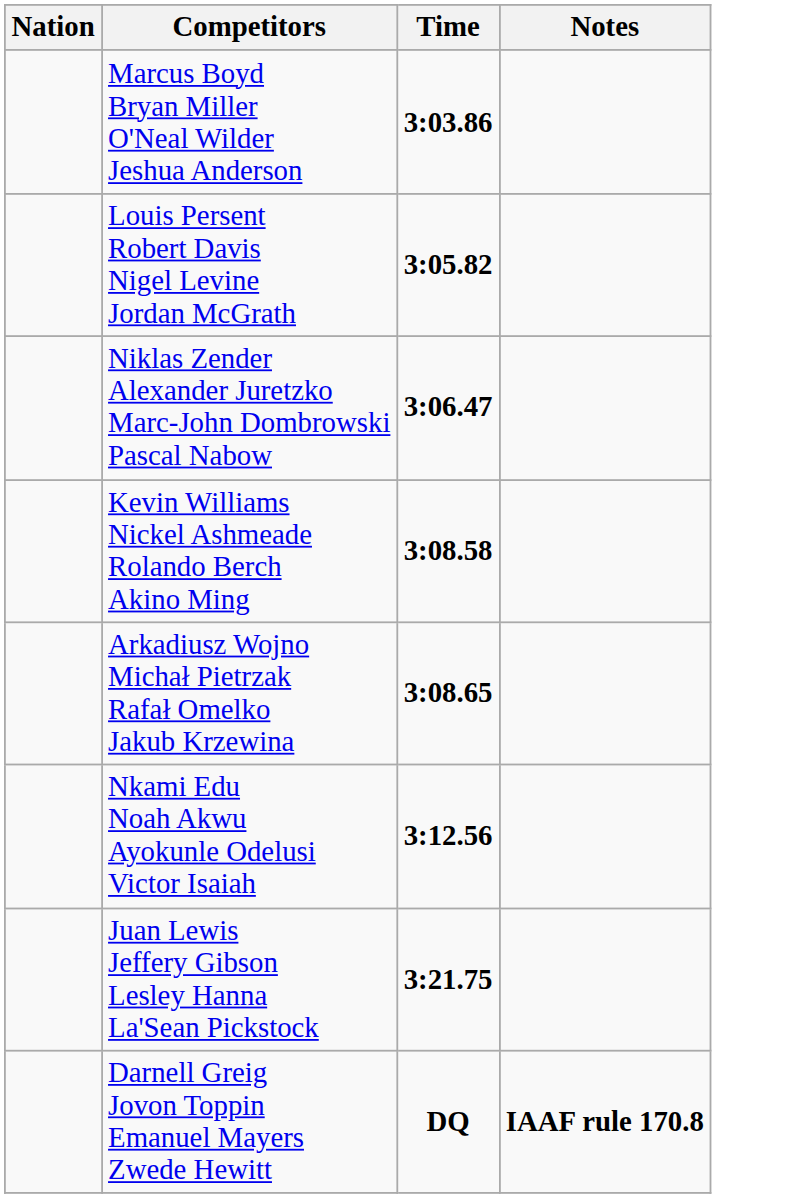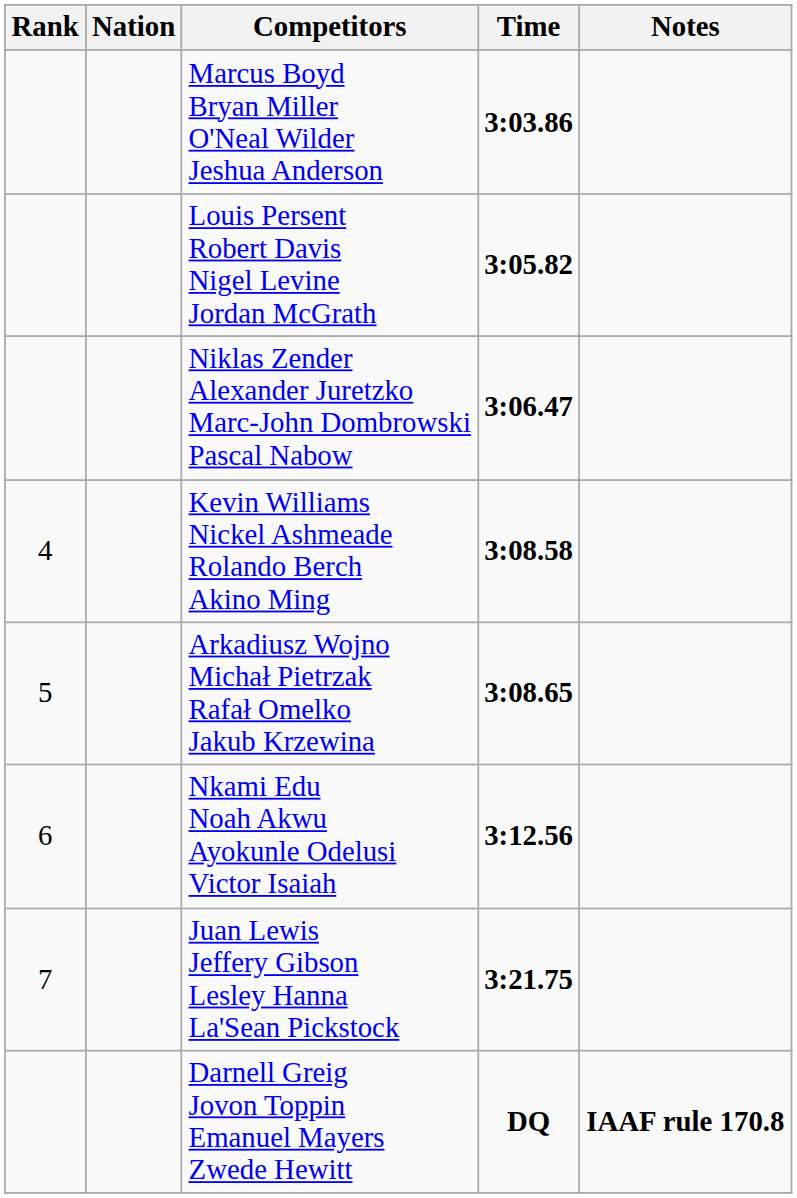 <table class="wikitable sortable" style="text-align:center">
 <tr>
+<th>Rank</th>
 <th>Nation</th>
 <th>Competitors</th>
 <th>Time</th>
 <th>Notes</th>
 </tr>
 <tr>
+<td></td>
 <td align=left></td>
 <td align=left><a href='#'>Marcus Boyd</a><br><a href='#'>Bryan Miller</a><br><a href='#'>O'Neal Wilder</a><br><a href='#'>Jeshua Anderson</a></td>
 <td><strong>3:03.86</strong></td>
 <td></td>
 </tr>
 <tr>
+<td></td>
 <td align=left></td>
 <td align=left><a href='#'>Louis Persent</a><br><a href='#'>Robert Davis</a><br><a href='#'>Nigel Levine</a><br><a href='#'>Jordan McGrath</a></td>
 <td><strong>3:05.82</strong></td>
 <td></td>
 </tr>
 <tr>
+<td></td>
 <td align=left></td>
 <td align=left><a href='#'>Niklas Zender</a><br><a href='#'>Alexander Juretzko</a><br><a href='#'>Marc-John Dombrowski</a><br><a href='#'>Pascal Nabow</a></td>
 <td><strong>3:06.47</strong></td>
 <td></td>
 </tr>
 <tr>
+<td>4</td>
 <td align=left></td>
 <td align=left><a href='#'>Kevin Williams</a><br><a href='#'>Nickel Ashmeade</a><br><a href='#'>Rolando Berch</a><br><a href='#'>Akino Ming</a></td>
 <td><strong>3:08.58</strong></td>
 <td></td>
 </tr>
 <tr>
+<td>5</td>
 <td align=left></td>
 <td align=left><a href='#'>Arkadiusz Wojno</a><br><a href='#'>Michał Pietrzak</a><br><a href='#'>Rafał Omelko</a><br><a href='#'>Jakub Krzewina</a></td>
 <td><strong>3:08.65</strong></td>
 <td></td>
 </tr>
 <tr>
+<td>6</td>
 <td align=left></td>
 <td align=left><a href='#'>Nkami Edu</a><br><a href='#'>Noah Akwu</a><br><a href='#'>Ayokunle Odelusi</a><br><a href='#'>Victor Isaiah</a></td>
 <td><strong>3:12.56</strong></td>
 <td></td>
 </tr>
 <tr>
+<td>7</td>
 <td align=left></td>
 <td align=left><a href='#'>Juan Lewis</a><br><a href='#'>Jeffery Gibson</a><br><a href='#'>Lesley Hanna</a><br><a href='#'>La'Sean Pickstock</a></td>
 <td><strong>3:21.75</strong></td>
 <td></td>
 </tr>
 <tr>
+<td></td>
 <td align=left></td>
 <td align=left><a href='#'>Darnell Greig</a><br><a href='#'>Jovon Toppin</a><br><a href='#'>Emanuel Mayers</a><br><a href='#'>Zwede Hewitt</a></td>
 <td><strong>DQ</strong></td>
 <td><strong>IAAF rule 170.8</strong></td>
 </tr>
 </table>
